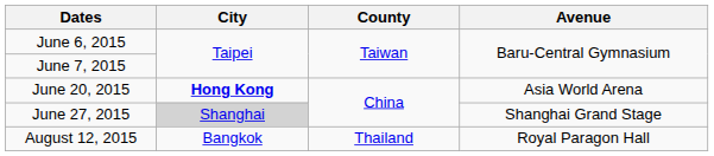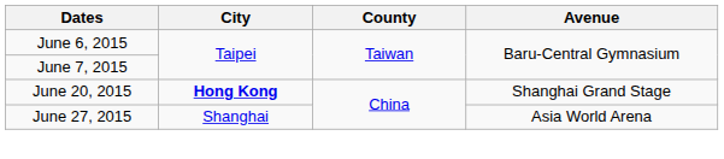 <table class="wikitable" style="text-align: center; margin-bottom: 10px;">
 <tr>
 <th width="150">Dates</th>
 <th width="150">City</th>
 <th width="150">County</th>
 <th width="250">Avenue</th>
 </tr>
 <tr>
 <td>June 6, 2015</td>
 <td rowspan="2"><a href='#'>Taipei</a></td>
 <td rowspan="2"><a href='#'>Taiwan</a></td>
 <td rowspan="2">Baru-Central Gymnasium</td>
 </tr>
 <tr>
 <td>June 7, 2015</td>
 </tr>
 <tr>
 <td>June 20, 2015</td>
 <td><strong><a href='#'>Hong Kong</a></strong></td>
 <td rowspan="2"><a href='#'>China</a></td>
-<td>Asia World Arena</td>
+<td>Shanghai Grand Stage</td>
 </tr>
 <tr>
 <td>June 27, 2015</td>
-<td style="background: lightgrey;"><a href='#'>Shanghai</a></td>
-<td>Shanghai Grand Stage</td>
-</tr>
-<tr>
-<td>August 12, 2015</td>
-<td><a href='#'>Bangkok</a></td>
-<td><a href='#'>Thailand</a></td>
-<td>Royal Paragon Hall</td>
+<td><a href='#'>Shanghai</a></td>
+<td>Asia World Arena</td>
 </tr>
 </table>
